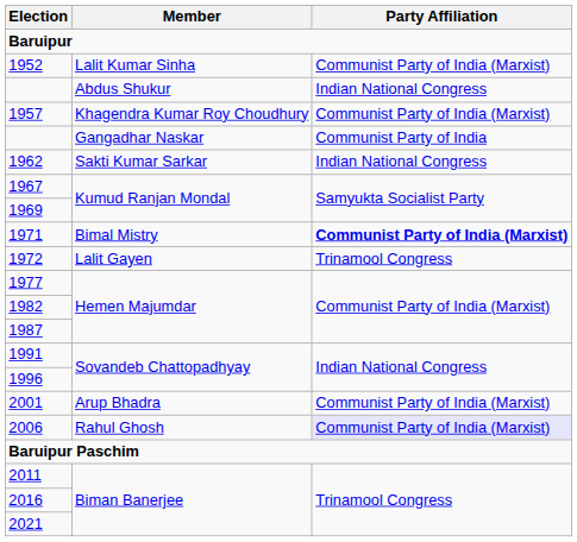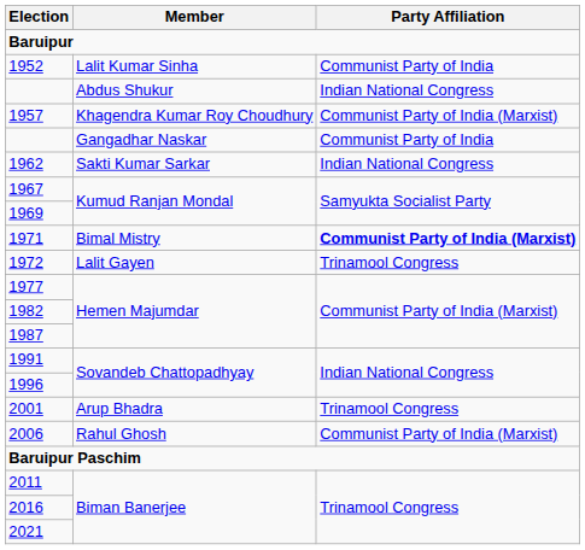 <table class="wikitable sortable">
 <tr>
 <th>Election</th>
 <th>Member</th>
 <th>Party Affiliation</th>
 </tr>
 <tr>
 <td colspan="3"><strong>Baruipur</strong></td>
 </tr>
 <tr>
 <td><a href='#'>1952</a></td>
 <td><a href='#'>Lalit Kumar Sinha</a></td>
-<td><a href='#'>Communist Party of India (Marxist)</a></td>
+<td><a href='#'>Communist Party of India</a></td>
 </tr>
 <tr>
 <td></td>
 <td><a href='#'>Abdus Shukur</a></td>
 <td><a href='#'>Indian National Congress</a></td>
 </tr>
 <tr>
 <td><a href='#'>1957</a></td>
 <td><a href='#'>Khagendra Kumar Roy Choudhury</a></td>
 <td><a href='#'>Communist Party of India (Marxist)</a></td>
 </tr>
 <tr>
 <td></td>
 <td><a href='#'>Gangadhar Naskar</a></td>
 <td><a href='#'>Communist Party of India</a></td>
 </tr>
 <tr>
 <td><a href='#'>1962</a></td>
 <td><a href='#'>Sakti Kumar Sarkar</a></td>
 <td><a href='#'>Indian National Congress</a></td>
 </tr>
 <tr>
 <td><a href='#'>1967</a></td>
 <td rowspan="2"><a href='#'>Kumud Ranjan Mondal</a></td>
 <td rowspan="2"><a href='#'>Samyukta Socialist Party</a></td>
 </tr>
 <tr>
 <td><a href='#'>1969</a></td>
 </tr>
 <tr>
 <td><a href='#'>1971</a></td>
 <td><a href='#'>Bimal Mistry</a></td>
 <td><strong><a href='#'>Communist Party of India (Marxist)</a></strong></td>
 </tr>
 <tr>
 <td><a href='#'>1972</a></td>
 <td><a href='#'>Lalit Gayen</a></td>
 <td><a href='#'>Trinamool Congress</a></td>
 </tr>
 <tr>
 <td><a href='#'>1977</a></td>
 <td rowspan="3"><a href='#'>Hemen Majumdar</a></td>
 <td rowspan="3"><a href='#'>Communist Party of India (Marxist)</a></td>
 </tr>
 <tr>
 <td><a href='#'>1982</a></td>
 </tr>
 <tr>
 <td><a href='#'>1987</a></td>
 </tr>
 <tr>
 <td><a href='#'>1991</a></td>
 <td rowspan="2"><a href='#'>Sovandeb Chattopadhyay</a></td>
 <td rowspan="2"><a href='#'>Indian National Congress</a></td>
 </tr>
 <tr>
 <td><a href='#'>1996</a></td>
 </tr>
 <tr>
 <td><a href='#'>2001</a></td>
 <td><a href='#'>Arup Bhadra</a></td>
-<td><a href='#'>Communist Party of India (Marxist)</a></td>
+<td><a href='#'>Trinamool Congress</a></td>
 </tr>
 <tr>
 <td><a href='#'>2006</a></td>
 <td><a href='#'>Rahul Ghosh</a></td>
-<td style="background: lavender;"><a href='#'>Communist Party of India (Marxist)</a></td>
+<td><a href='#'>Communist Party of India (Marxist)</a></td>
 </tr>
 <tr>
 <td colspan="3"><strong>Baruipur Paschim</strong></td>
 </tr>
 <tr>
 <td><a href='#'>2011</a></td>
 <td rowspan="3"><a href='#'>Biman Banerjee</a></td>
 <td rowspan="3"><a href='#'>Trinamool Congress</a></td>
 </tr>
 <tr>
 <td><a href='#'>2016</a></td>
 </tr>
 <tr>
 <td><a href='#'>2021</a></td>
 </tr>
 </table>
